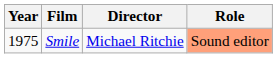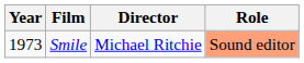 <table class="wikitable">
 <tr>
 <th>Year</th>
 <th>Film</th>
 <th>Director</th>
 <th>Role</th>
 </tr>
 <tr>
-<td>1975</td>
+<td>1973</td>
 <td><em><a href='#'>Smile</a></em></td>
 <td><a href='#'>Michael Ritchie</a></td>
 <td style="background: lightsalmon;">Sound editor</td>
 </tr>
 </table>
